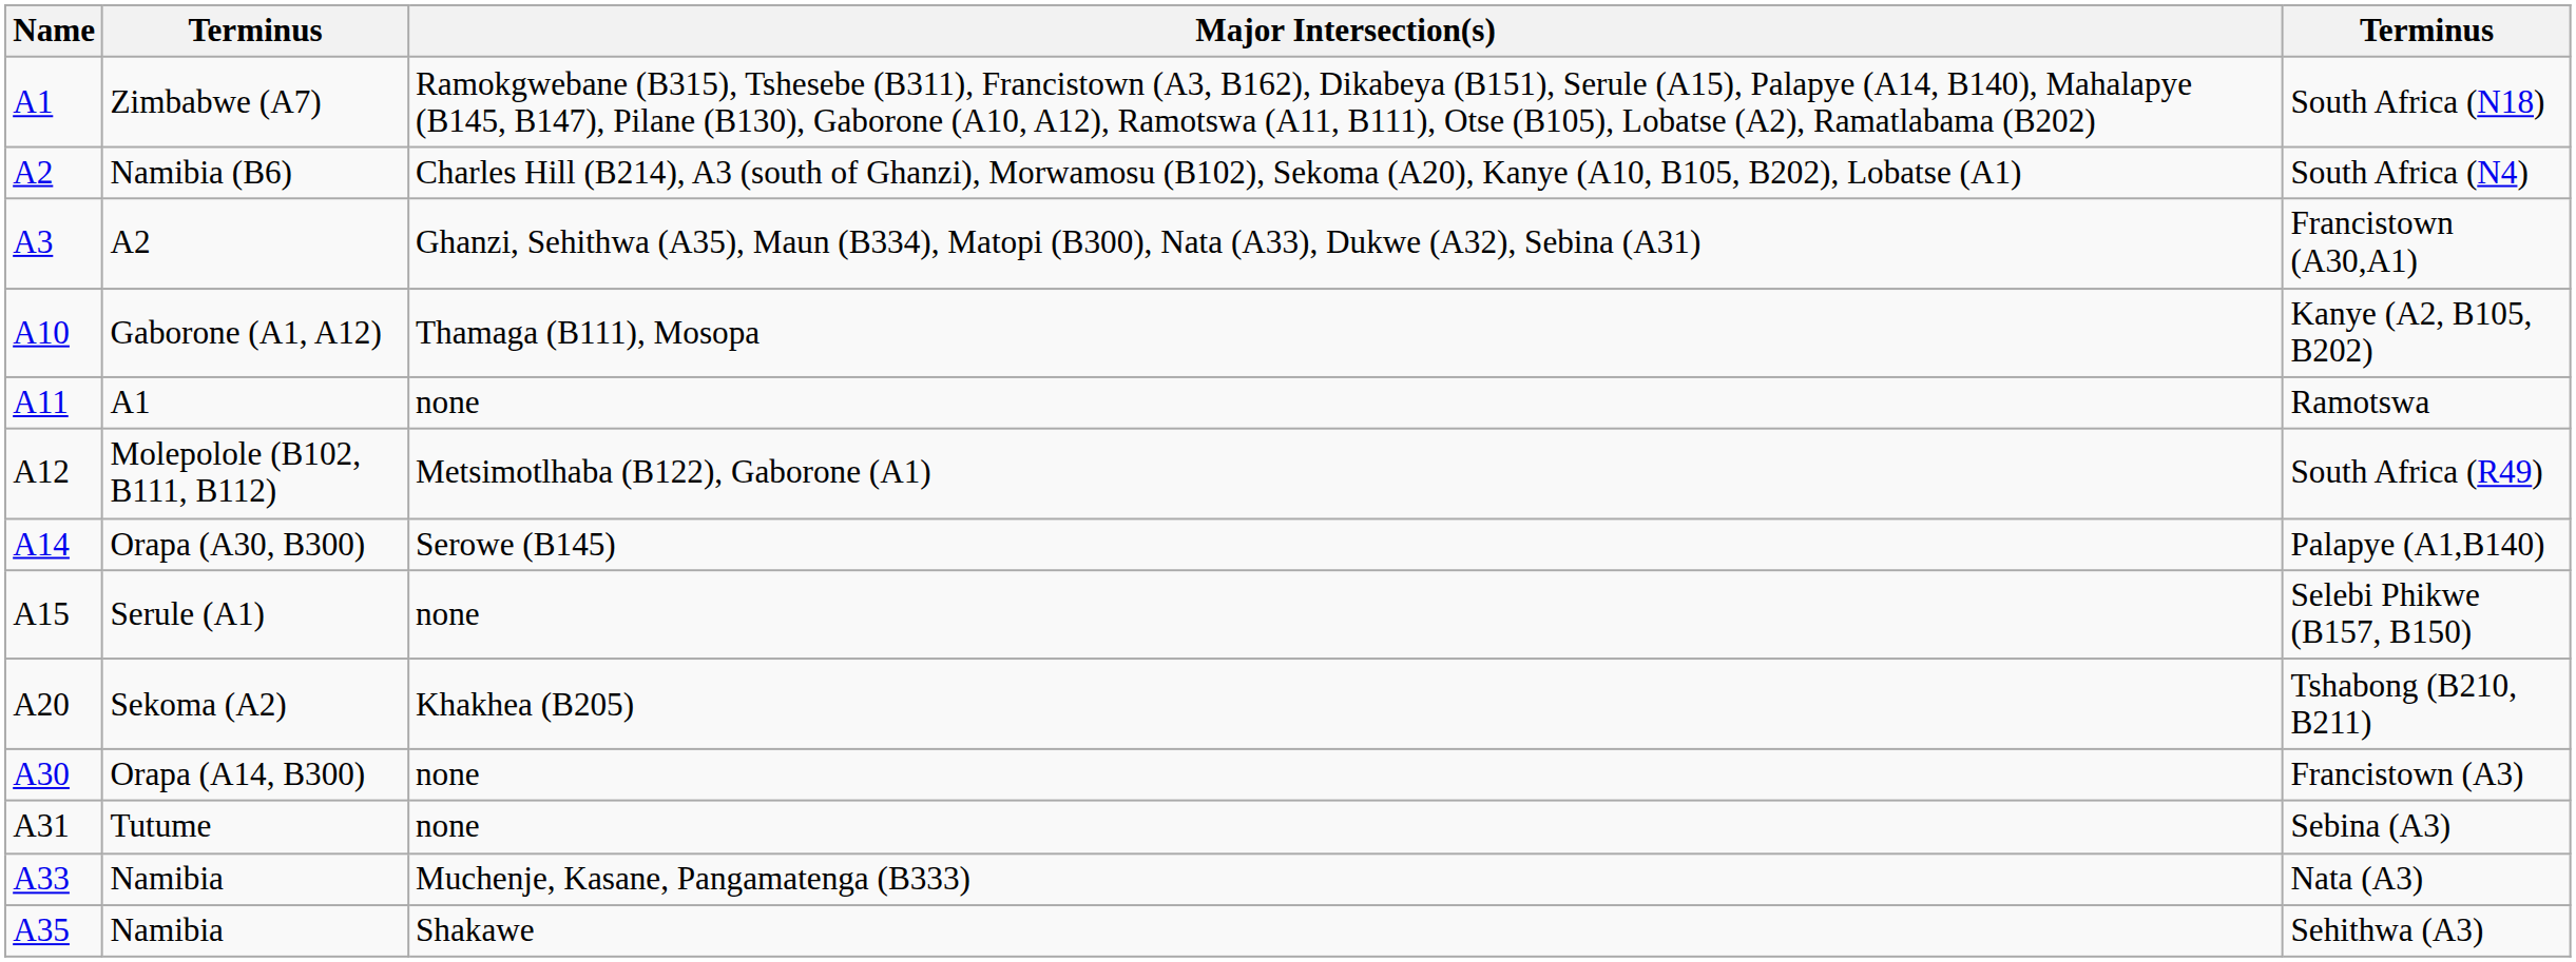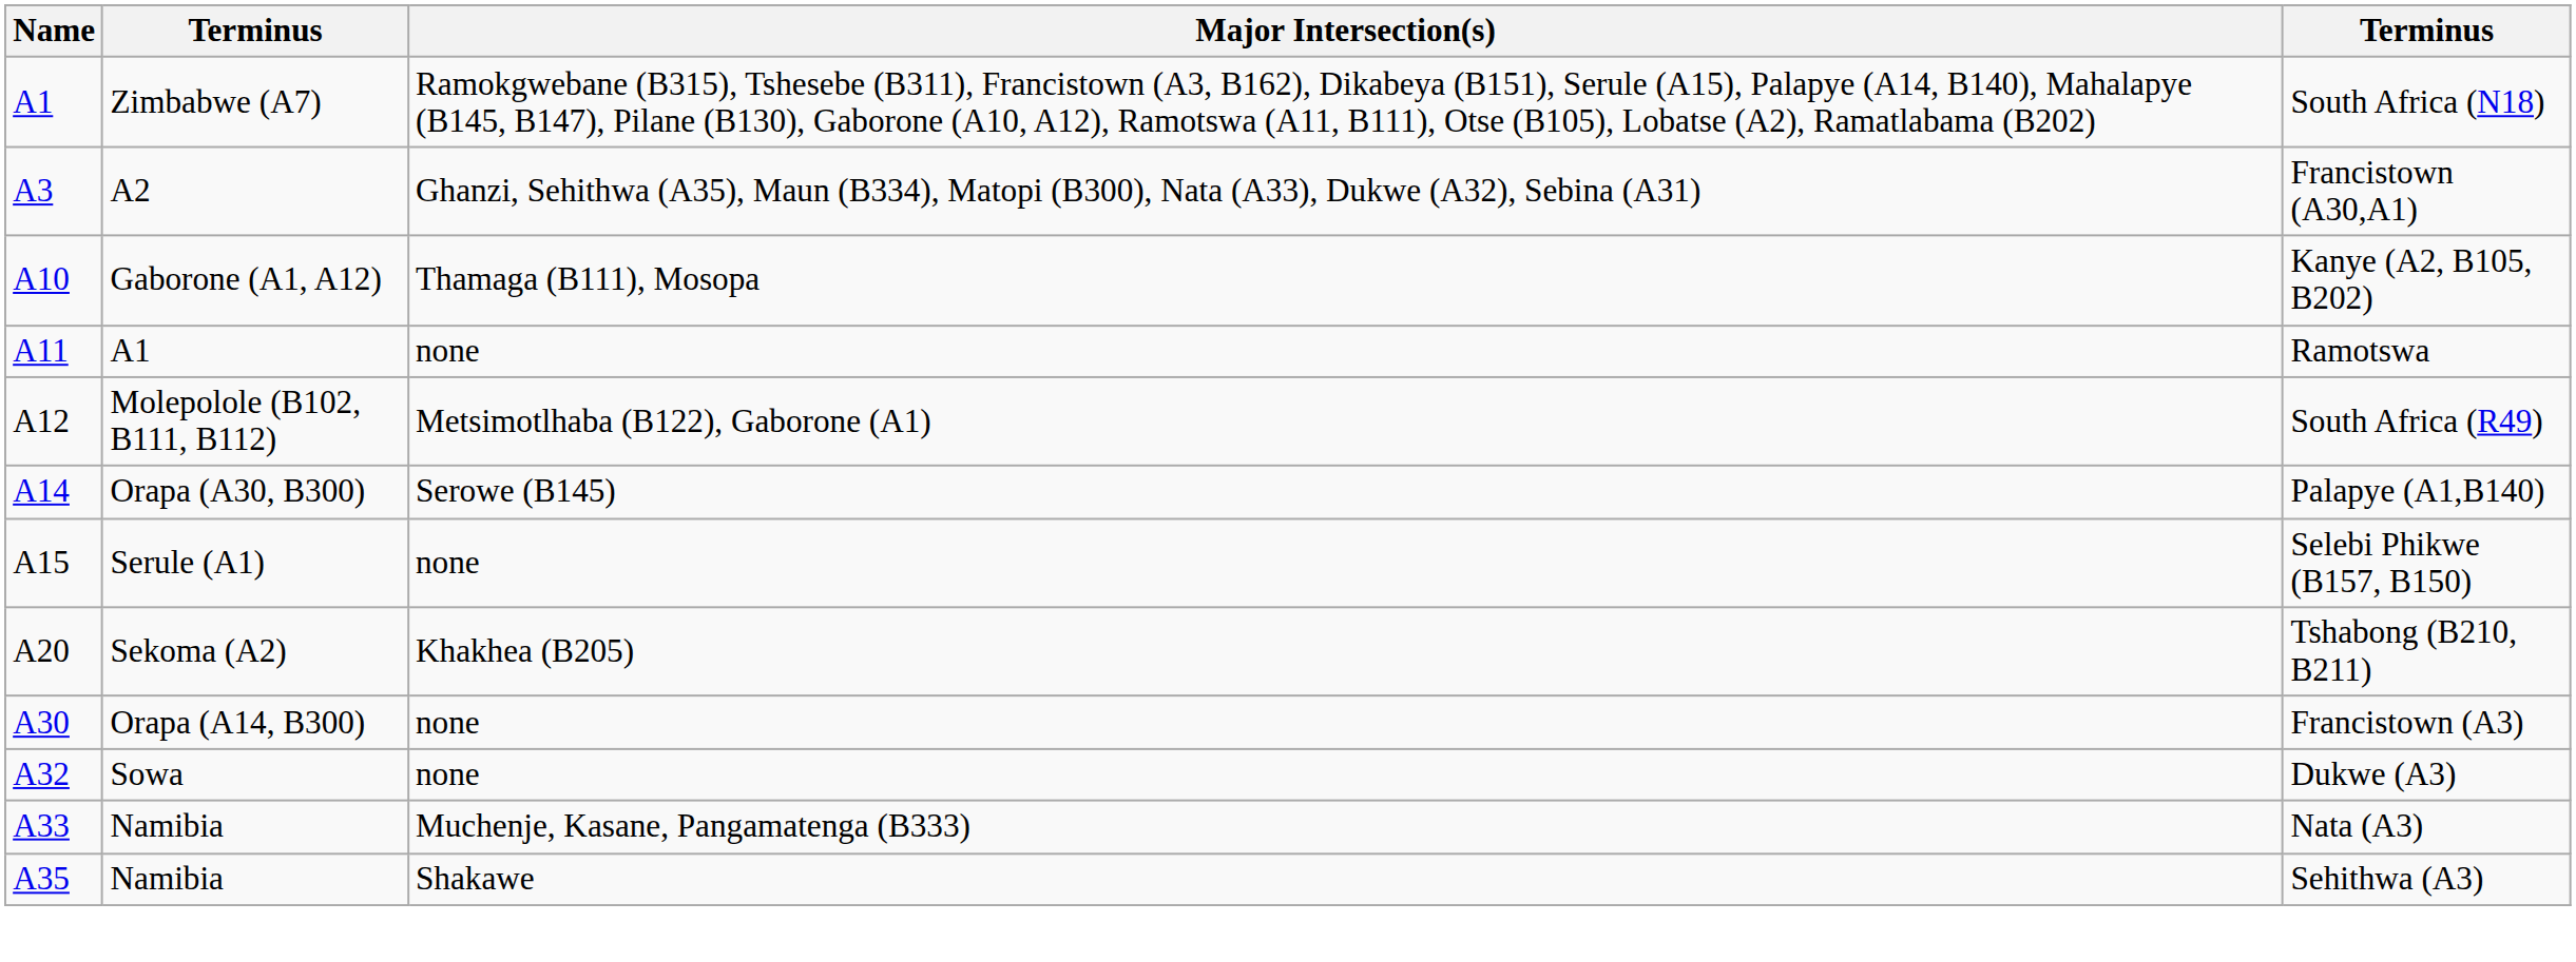 <table class="wikitable">
 <tr>
 <th>Name</th>
 <th>Terminus</th>
 <th>Major Intersection(s)</th>
 <th>Terminus</th>
 </tr>
 <tr>
 <td><a href='#'>A1</a></td>
 <td>Zimbabwe (A7)</td>
 <td>Ramokgwebane (B315), Tshesebe (B311), Francistown (A3, B162), Dikabeya (B151), Serule (A15), Palapye (A14, B140), Mahalapye (B145, B147), Pilane (B130), Gaborone (A10, A12), Ramotswa (A11, B111), Otse (B105), Lobatse (A2), Ramatlabama (B202)</td>
 <td>South Africa (<a href='#'>N18</a>)</td>
-</tr>
-<tr>
-<td><a href='#'>A2</a></td>
-<td>Namibia (B6)</td>
-<td>Charles Hill (B214), A3 (south of Ghanzi), Morwamosu (B102), Sekoma (A20), Kanye (A10, B105, B202), Lobatse (A1)</td>
-<td>South Africa (<a href='#'>N4</a>)</td>
 </tr>
 <tr>
 <td><a href='#'>A3</a></td>
 <td>A2</td>
 <td>Ghanzi, Sehithwa (A35), Maun (B334), Matopi (B300), Nata (A33), Dukwe (A32), Sebina (A31)</td>
 <td>Francistown (A30,A1)</td>
 </tr>
 <tr>
 <td><a href='#'>A10</a></td>
 <td>Gaborone (A1, A12)</td>
 <td>Thamaga (B111), Mosopa</td>
 <td>Kanye (A2, B105, B202)</td>
 </tr>
 <tr>
 <td><a href='#'>A11</a></td>
 <td>A1</td>
 <td>none</td>
 <td>Ramotswa</td>
 </tr>
 <tr>
 <td>A12</td>
 <td>Molepolole (B102, B111, B112)</td>
 <td>Metsimotlhaba (B122), Gaborone (A1)</td>
 <td>South Africa (<a href='#'>R49</a>)</td>
 </tr>
 <tr>
 <td><a href='#'>A14</a></td>
 <td>Orapa (A30, B300)</td>
 <td>Serowe (B145)</td>
 <td>Palapye (A1,B140)</td>
 </tr>
 <tr>
 <td>A15</td>
 <td>Serule (A1)</td>
 <td>none</td>
 <td>Selebi Phikwe (B157, B150)</td>
 </tr>
 <tr>
 <td>A20</td>
 <td>Sekoma (A2)</td>
 <td>Khakhea (B205)</td>
 <td>Tshabong (B210, B211)</td>
 </tr>
 <tr>
 <td><a href='#'>A30</a></td>
 <td>Orapa (A14, B300)</td>
 <td>none</td>
 <td>Francistown (A3)</td>
 </tr>
 <tr>
-<td>A31</td>
-<td>Tutume</td>
+<td><a href='#'>A32</a></td>
+<td>Sowa</td>
 <td>none</td>
-<td>Sebina (A3)</td>
+<td>Dukwe (A3)</td>
 </tr>
 <tr>
 <td><a href='#'>A33</a></td>
 <td>Namibia</td>
 <td>Muchenje, Kasane, Pangamatenga (B333)</td>
 <td>Nata (A3)</td>
 </tr>
 <tr>
 <td><a href='#'>A35</a></td>
 <td>Namibia</td>
 <td>Shakawe</td>
 <td>Sehithwa (A3)</td>
 </tr>
 </table>
